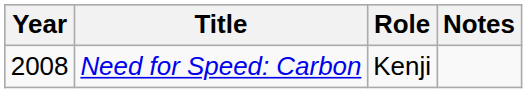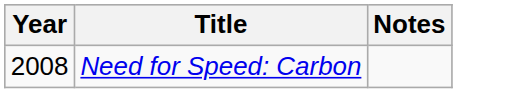 <table class="wikitable">
 <tr>
 <th>Year</th>
 <th>Title</th>
-<th>Role</th>
 <th class="unsortable">Notes</th>
 </tr>
 <tr>
 <td>2008</td>
 <td><em><a href='#'>Need for Speed: Carbon</a></em></td>
-<td>Kenji</td>
 <td></td>
 </tr>
 </table>
